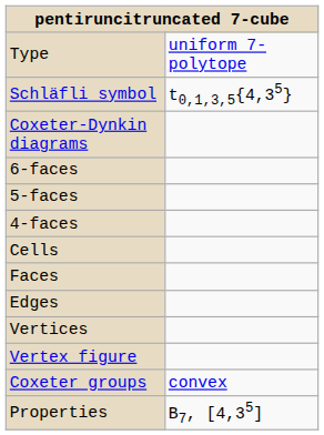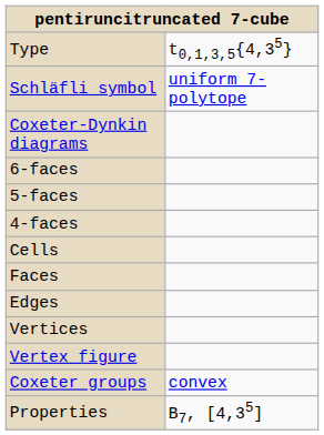 <table class="wikitable" style="margin-left:10px; float:right; width:250px;">
 <tr>
 <th style="background:#e7dcc3;" colspan="2">pentiruncitruncated 7-cube</th>
 </tr>
 <tr>
 <td style="background:#e7dcc3;">Type</td>
-<td><a href='#'>uniform 7-polytope</a></td>
+<td>t<sub>0,1,3,5</sub>{4,3<sup>5</sup>}</td>
 </tr>
 <tr>
 <td style="background:#e7dcc3;"><a href='#'>Schläfli symbol</a></td>
-<td>t<sub>0,1,3,5</sub>{4,3<sup>5</sup>}</td>
+<td><a href='#'>uniform 7-polytope</a></td>
 </tr>
 <tr>
 <td style="background:#e7dcc3;"><a href='#'>Coxeter-Dynkin diagrams</a></td>
 <td></td>
 </tr>
 <tr>
 <td style="background:#e7dcc3;">6-faces</td>
 <td></td>
 </tr>
 <tr>
 <td style="background:#e7dcc3;">5-faces</td>
 <td></td>
 </tr>
 <tr>
 <td style="background:#e7dcc3;">4-faces</td>
 <td></td>
 </tr>
 <tr>
 <td style="background:#e7dcc3;">Cells</td>
 <td></td>
 </tr>
 <tr>
 <td style="background:#e7dcc3;">Faces</td>
 <td></td>
 </tr>
 <tr>
 <td style="background:#e7dcc3;">Edges</td>
 <td></td>
 </tr>
 <tr>
 <td style="background:#e7dcc3;">Vertices</td>
 <td></td>
 </tr>
 <tr>
 <td style="background:#e7dcc3;"><a href='#'>Vertex figure</a></td>
 <td></td>
 </tr>
 <tr>
 <td style="background:#e7dcc3;"><a href='#'>Coxeter groups</a></td>
 <td><a href='#'>convex</a></td>
 </tr>
 <tr>
 <td style="background:#e7dcc3;">Properties</td>
 <td>B<sub>7</sub>, [4,3<sup>5</sup>]</td>
 </tr>
 </table>
